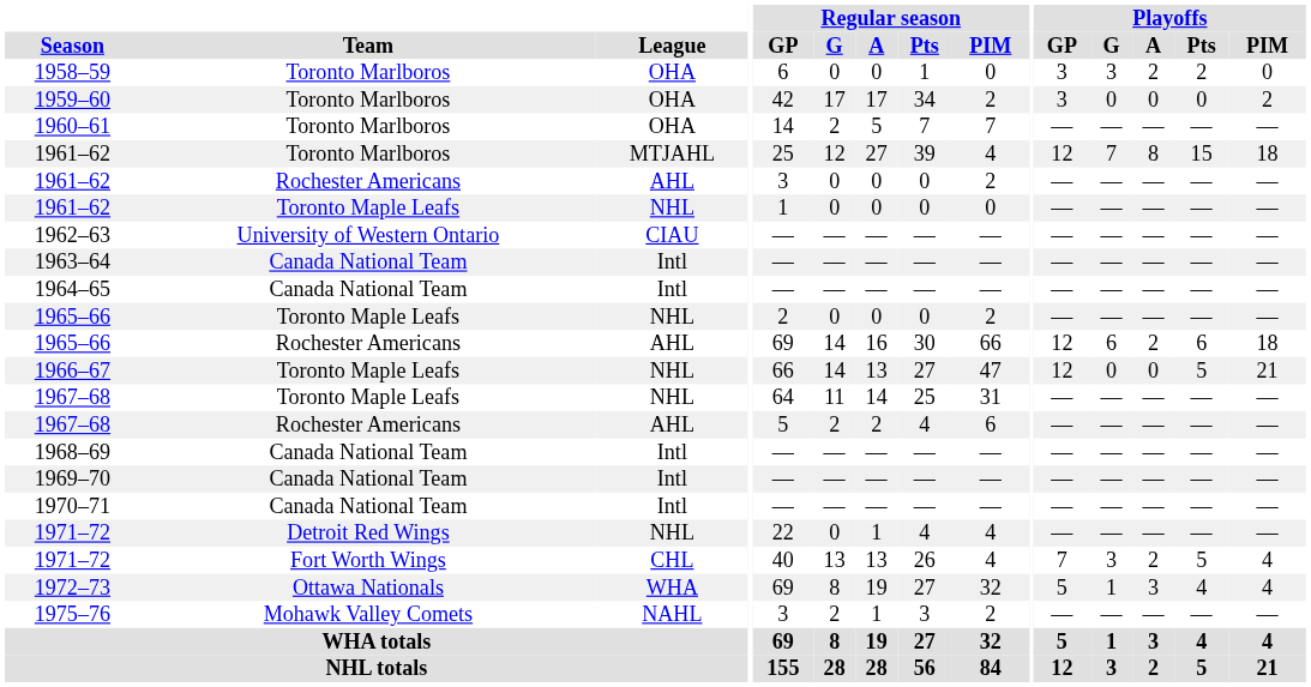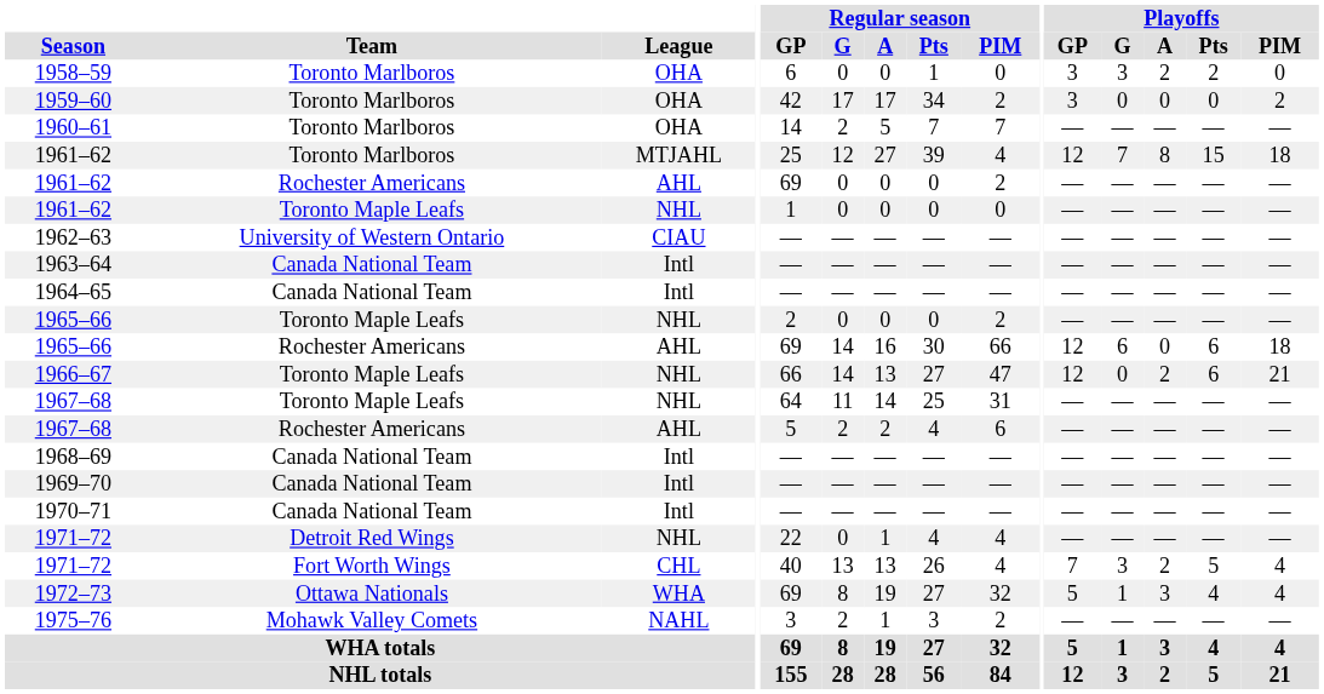 <table border="0" cellpadding="1" cellspacing="0" style="text-align:center; width:60em">
 <tr bgcolor="#e0e0e0">
 <th colspan="3" bgcolor="#ffffff"></th>
 <th rowspan="100" bgcolor="#ffffff"></th>
 <th colspan="5"><a href='#'>Regular season</a></th>
 <th rowspan="100" bgcolor="#ffffff"></th>
 <th colspan="5"><a href='#'>Playoffs</a></th>
 </tr>
 <tr bgcolor="#e0e0e0">
 <th><a href='#'>Season</a></th>
 <th>Team</th>
 <th>League</th>
 <th>GP</th>
 <th><a href='#'>G</a></th>
 <th><a href='#'>A</a></th>
 <th><a href='#'>Pts</a></th>
 <th><a href='#'>PIM</a></th>
 <th>GP</th>
 <th>G</th>
 <th>A</th>
 <th>Pts</th>
 <th>PIM</th>
 </tr>
 <tr>
 <td><a href='#'>1958–59</a></td>
 <td><a href='#'>Toronto Marlboros</a></td>
 <td><a href='#'>OHA</a></td>
 <td>6</td>
 <td>0</td>
 <td>0</td>
 <td>1</td>
 <td>0</td>
 <td>3</td>
 <td>3</td>
 <td>2</td>
 <td>2</td>
 <td>0</td>
 </tr>
 <tr bgcolor="#f0f0f0">
 <td><a href='#'>1959–60</a></td>
 <td>Toronto Marlboros</td>
 <td>OHA</td>
 <td>42</td>
 <td>17</td>
 <td>17</td>
 <td>34</td>
 <td>2</td>
 <td>3</td>
 <td>0</td>
 <td>0</td>
 <td>0</td>
 <td>2</td>
 </tr>
 <tr>
 <td><a href='#'>1960–61</a></td>
 <td>Toronto Marlboros</td>
 <td>OHA</td>
 <td>14</td>
 <td>2</td>
 <td>5</td>
 <td>7</td>
 <td>7</td>
 <td>—</td>
 <td>—</td>
 <td>—</td>
 <td>—</td>
 <td>—</td>
 </tr>
 <tr bgcolor="#f0f0f0">
 <td>1961–62</td>
 <td>Toronto Marlboros</td>
 <td>MTJAHL</td>
 <td>25</td>
 <td>12</td>
 <td>27</td>
 <td>39</td>
 <td>4</td>
 <td>12</td>
 <td>7</td>
 <td>8</td>
 <td>15</td>
 <td>18</td>
 </tr>
 <tr>
 <td><a href='#'>1961–62</a></td>
 <td><a href='#'>Rochester Americans</a></td>
 <td><a href='#'>AHL</a></td>
-<td>3</td>
+<td>69</td>
 <td>0</td>
 <td>0</td>
 <td>0</td>
 <td>2</td>
 <td>—</td>
 <td>—</td>
 <td>—</td>
 <td>—</td>
 <td>—</td>
 </tr>
 <tr bgcolor="#f0f0f0">
 <td><a href='#'>1961–62</a></td>
 <td><a href='#'>Toronto Maple Leafs</a></td>
 <td><a href='#'>NHL</a></td>
 <td>1</td>
 <td>0</td>
 <td>0</td>
 <td>0</td>
 <td>0</td>
 <td>—</td>
 <td>—</td>
 <td>—</td>
 <td>—</td>
 <td>—</td>
 </tr>
 <tr>
 <td>1962–63</td>
 <td><a href='#'>University of Western Ontario</a></td>
 <td><a href='#'>CIAU</a></td>
 <td>—</td>
 <td>—</td>
 <td>—</td>
 <td>—</td>
 <td>—</td>
 <td>—</td>
 <td>—</td>
 <td>—</td>
 <td>—</td>
 <td>—</td>
 </tr>
 <tr bgcolor="#f0f0f0">
 <td>1963–64</td>
 <td><a href='#'>Canada National Team</a></td>
 <td>Intl</td>
 <td>—</td>
 <td>—</td>
 <td>—</td>
 <td>—</td>
 <td>—</td>
 <td>—</td>
 <td>—</td>
 <td>—</td>
 <td>—</td>
 <td>—</td>
 </tr>
 <tr>
 <td>1964–65</td>
 <td>Canada National Team</td>
 <td>Intl</td>
 <td>—</td>
 <td>—</td>
 <td>—</td>
 <td>—</td>
 <td>—</td>
 <td>—</td>
 <td>—</td>
 <td>—</td>
 <td>—</td>
 <td>—</td>
 </tr>
 <tr bgcolor="#f0f0f0">
 <td><a href='#'>1965–66</a></td>
 <td>Toronto Maple Leafs</td>
 <td>NHL</td>
 <td>2</td>
 <td>0</td>
 <td>0</td>
 <td>0</td>
 <td>2</td>
 <td>—</td>
 <td>—</td>
 <td>—</td>
 <td>—</td>
 <td>—</td>
 </tr>
 <tr>
 <td><a href='#'>1965–66</a></td>
 <td>Rochester Americans</td>
 <td>AHL</td>
 <td>69</td>
 <td>14</td>
 <td>16</td>
 <td>30</td>
 <td>66</td>
 <td>12</td>
 <td>6</td>
-<td>2</td>
+<td>0</td>
 <td>6</td>
 <td>18</td>
 </tr>
 <tr bgcolor="#f0f0f0">
 <td><a href='#'>1966–67</a></td>
 <td>Toronto Maple Leafs</td>
 <td>NHL</td>
 <td>66</td>
 <td>14</td>
 <td>13</td>
 <td>27</td>
 <td>47</td>
 <td>12</td>
 <td>0</td>
-<td>0</td>
-<td>5</td>
+<td>2</td>
+<td>6</td>
 <td>21</td>
 </tr>
 <tr>
 <td><a href='#'>1967–68</a></td>
 <td>Toronto Maple Leafs</td>
 <td>NHL</td>
 <td>64</td>
 <td>11</td>
 <td>14</td>
 <td>25</td>
 <td>31</td>
 <td>—</td>
 <td>—</td>
 <td>—</td>
 <td>—</td>
 <td>—</td>
 </tr>
 <tr bgcolor="#f0f0f0">
 <td><a href='#'>1967–68</a></td>
 <td>Rochester Americans</td>
 <td>AHL</td>
 <td>5</td>
 <td>2</td>
 <td>2</td>
 <td>4</td>
 <td>6</td>
 <td>—</td>
 <td>—</td>
 <td>—</td>
 <td>—</td>
 <td>—</td>
 </tr>
 <tr>
 <td>1968–69</td>
 <td>Canada National Team</td>
 <td>Intl</td>
 <td>—</td>
 <td>—</td>
 <td>—</td>
 <td>—</td>
 <td>—</td>
 <td>—</td>
 <td>—</td>
 <td>—</td>
 <td>—</td>
 <td>—</td>
 </tr>
 <tr bgcolor="#f0f0f0">
 <td>1969–70</td>
 <td>Canada National Team</td>
 <td>Intl</td>
 <td>—</td>
 <td>—</td>
 <td>—</td>
 <td>—</td>
 <td>—</td>
 <td>—</td>
 <td>—</td>
 <td>—</td>
 <td>—</td>
 <td>—</td>
 </tr>
 <tr>
 <td>1970–71</td>
 <td>Canada National Team</td>
 <td>Intl</td>
 <td>—</td>
 <td>—</td>
 <td>—</td>
 <td>—</td>
 <td>—</td>
 <td>—</td>
 <td>—</td>
 <td>—</td>
 <td>—</td>
 <td>—</td>
 </tr>
 <tr bgcolor="#f0f0f0">
 <td><a href='#'>1971–72</a></td>
 <td><a href='#'>Detroit Red Wings</a></td>
 <td>NHL</td>
 <td>22</td>
 <td>0</td>
 <td>1</td>
 <td>4</td>
 <td>4</td>
 <td>—</td>
 <td>—</td>
 <td>—</td>
 <td>—</td>
 <td>—</td>
 </tr>
 <tr>
 <td><a href='#'>1971–72</a></td>
 <td><a href='#'>Fort Worth Wings</a></td>
 <td><a href='#'>CHL</a></td>
 <td>40</td>
 <td>13</td>
 <td>13</td>
 <td>26</td>
 <td>4</td>
 <td>7</td>
 <td>3</td>
 <td>2</td>
 <td>5</td>
 <td>4</td>
 </tr>
 <tr bgcolor="#f0f0f0">
 <td><a href='#'>1972–73</a></td>
 <td><a href='#'>Ottawa Nationals</a></td>
 <td><a href='#'>WHA</a></td>
 <td>69</td>
 <td>8</td>
 <td>19</td>
 <td>27</td>
 <td>32</td>
 <td>5</td>
 <td>1</td>
 <td>3</td>
 <td>4</td>
 <td>4</td>
 </tr>
 <tr>
 <td><a href='#'>1975–76</a></td>
 <td><a href='#'>Mohawk Valley Comets</a></td>
 <td><a href='#'>NAHL</a></td>
 <td>3</td>
 <td>2</td>
 <td>1</td>
 <td>3</td>
 <td>2</td>
 <td>—</td>
 <td>—</td>
 <td>—</td>
 <td>—</td>
 <td>—</td>
 </tr>
 <tr bgcolor="#e0e0e0">
 <th colspan="3">WHA totals</th>
 <th>69</th>
 <th>8</th>
 <th>19</th>
 <th>27</th>
 <th>32</th>
 <th>5</th>
 <th>1</th>
 <th>3</th>
 <th>4</th>
 <th>4</th>
 </tr>
 <tr bgcolor="#e0e0e0">
 <th colspan="3">NHL totals</th>
 <th>155</th>
 <th>28</th>
 <th>28</th>
 <th>56</th>
 <th>84</th>
 <th>12</th>
 <th>3</th>
 <th>2</th>
 <th>5</th>
 <th>21</th>
 </tr>
 </table>
